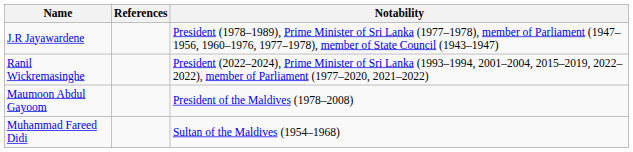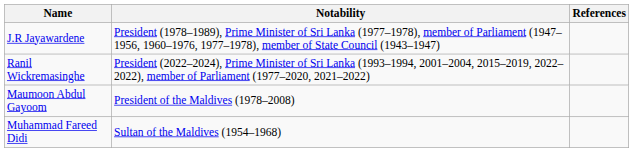 <table class="wikitable">
 <tr>
 <th>Name<br></th>
+<th>Notability</th>
 <th>References</th>
-<th>Notability</th>
 </tr>
 <tr>
 <td><a href='#'>J.R Jayawardene</a></td>
+<td><a href='#'>President</a> (1978–1989), <a href='#'>Prime Minister of Sri Lanka</a> (1977–1978), <a href='#'>member of Parliament</a> (1947–1956, 1960–1976, 1977–1978), <a href='#'>member of State Council</a> (1943–1947)</td>
 <td></td>
-<td><a href='#'>President</a> (1978–1989), <a href='#'>Prime Minister of Sri Lanka</a> (1977–1978), <a href='#'>member of Parliament</a> (1947–1956, 1960–1976, 1977–1978), <a href='#'>member of State Council</a> (1943–1947)</td>
 </tr>
 <tr>
 <td><a href='#'>Ranil Wickremasinghe</a></td>
+<td><a href='#'>President</a> (2022–2024), <a href='#'>Prime Minister of Sri Lanka</a> (1993–1994, 2001–2004, 2015–2019, 2022–2022), <a href='#'>member of Parliament</a> (1977–2020, 2021–2022)</td>
 <td></td>
-<td><a href='#'>President</a> (2022–2024), <a href='#'>Prime Minister of Sri Lanka</a> (1993–1994, 2001–2004, 2015–2019, 2022–2022), <a href='#'>member of Parliament</a> (1977–2020, 2021–2022)</td>
 </tr>
 <tr>
 <td><a href='#'>Maumoon Abdul Gayoom</a></td>
+<td><a href='#'>President of the Maldives</a> (1978–2008)</td>
 <td></td>
-<td><a href='#'>President of the Maldives</a> (1978–2008)</td>
 </tr>
 <tr>
 <td><a href='#'>Muhammad Fareed Didi</a></td>
+<td><a href='#'>Sultan of the Maldives</a> (1954–1968)</td>
 <td></td>
-<td><a href='#'>Sultan of the Maldives</a> (1954–1968)</td>
 </tr>
 </table>
